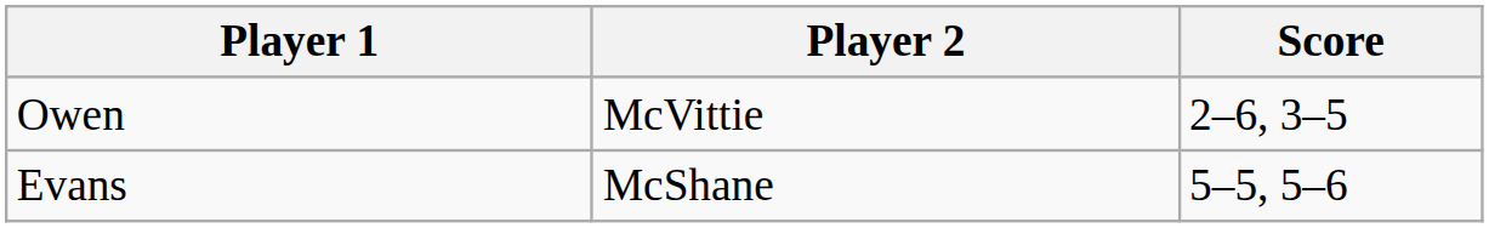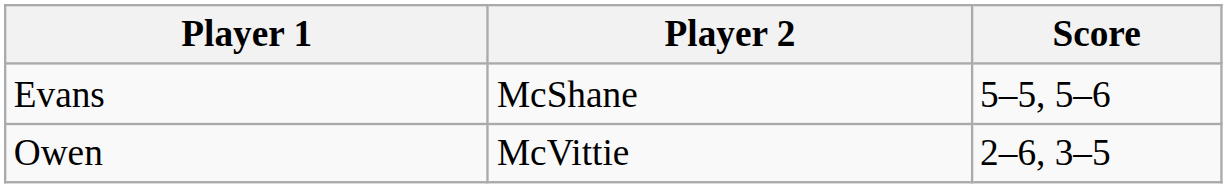 <table class="wikitable" style="font-size: 100%">
 <tr>
 <th width=200>Player 1</th>
 <th width=200>Player 2</th>
 <th width=100>Score</th>
 </tr>
 <tr>
+<td>Evans</td>
+<td>McShane</td>
+<td>5–5, 5–6</td>
+</tr>
+<tr>
 <td>Owen</td>
 <td>McVittie</td>
 <td>2–6, 3–5</td>
 </tr>
-<tr>
-<td>Evans</td>
-<td>McShane</td>
-<td>5–5, 5–6</td>
-</tr>
 </table>
